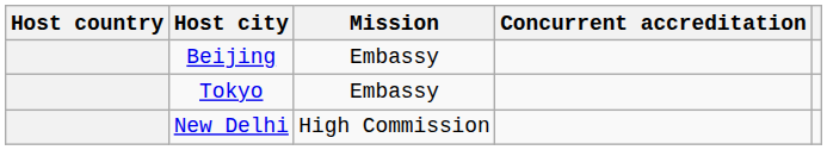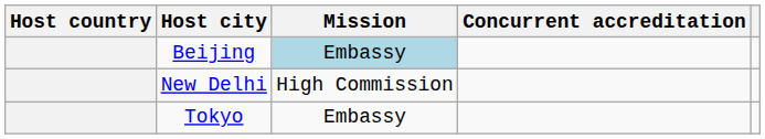 <table class="wikitable plainrowheaders" style="text-align:center;">
 <tr>
 <th scope="col">Host country</th>
 <th scope="col">Host city</th>
 <th scope="col">Mission</th>
 <th scope="col">Concurrent accreditation</th>
 <th scope="col"></th>
 </tr>
 <tr>
 <th scope="row"></th>
 <td><a href='#'>Beijing</a></td>
-<td>Embassy</td>
+<td style="background: lightblue;">Embassy</td>
+<td></td>
+<td></td>
+</tr>
+<tr>
+<th scope="row"></th>
+<td><a href='#'>New Delhi</a></td>
+<td>High Commission</td>
 <td></td>
 <td></td>
 </tr>
 <tr>
 <th scope="row"></th>
 <td><a href='#'>Tokyo</a></td>
 <td>Embassy</td>
 <td></td>
 <td></td>
 </tr>
-<tr>
-<th scope="row"></th>
-<td><a href='#'>New Delhi</a></td>
-<td>High Commission</td>
-<td></td>
-<td></td>
-</tr>
 </table>
